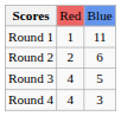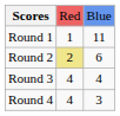 <table class="wikitable" style="text-align:center">
 <tr>
 <th>Scores</th>
 <td bgcolor="#EE6363">Red</td>
 <td bgcolor="#6495ED">Blue</td>
 </tr>
 <tr>
 <td>Round 1</td>
 <td>1</td>
 <td>11</td>
 </tr>
 <tr>
 <td>Round 2</td>
-<td>2</td>
+<td style="background: khaki;">2</td>
 <td>6</td>
 </tr>
 <tr>
 <td>Round 3</td>
 <td>4</td>
-<td>5</td>
+<td>4</td>
 </tr>
 <tr>
 <td>Round 4</td>
 <td>4</td>
 <td>3</td>
 </tr>
 </table>
